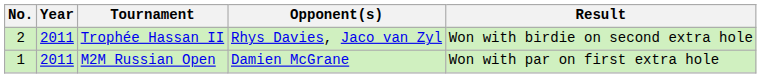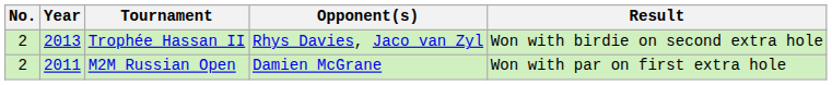 <table class="wikitable" style="font-size:95%;">
 <tr>
 <th>No.</th>
 <th>Year</th>
 <th>Tournament</th>
 <th>Opponent(s)</th>
 <th>Result</th>
 </tr>
 <tr style="background:#D0F0C0;">
 <td align=center>2</td>
-<td><a href='#'>2011</a></td>
+<td><a href='#'>2013</a></td>
 <td><a href='#'>Trophée Hassan II</a></td>
 <td> <a href='#'>Rhys Davies</a>,  <a href='#'>Jaco van Zyl</a></td>
 <td>Won with birdie on second extra hole</td>
 </tr>
 <tr style="background:#D0F0C0;">
-<td align=center>1</td>
+<td align=center>2</td>
 <td><a href='#'>2011</a></td>
 <td><a href='#'>M2M Russian Open</a></td>
 <td> <a href='#'>Damien McGrane</a></td>
 <td>Won with par on first extra hole</td>
 </tr>
 </table>
